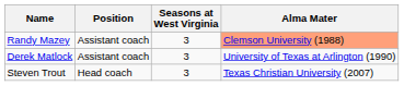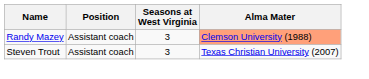 <table class="wikitable" border="1" style="font-size:90%;">
 <tr>
 <th>Name</th>
 <th>Position</th>
 <th>Seasons at<br>West Virginia</th>
 <th>Alma Mater</th>
 </tr>
 <tr>
 <td><a href='#'>Randy Mazey</a></td>
 <td>Assistant coach</td>
 <td align=center>3</td>
 <td style="background: lightsalmon;"><a href='#'>Clemson University</a> (1988)</td>
 </tr>
 <tr>
-<td><a href='#'>Derek Matlock</a></td>
+<td>Steven Trout</td>
 <td>Assistant coach</td>
-<td align=center>3</td>
-<td><a href='#'>University of Texas at Arlington</a> (1990)</td>
-</tr>
-<tr>
-<td>Steven Trout</td>
-<td>Head coach</td>
 <td align=center>3</td>
 <td><a href='#'>Texas Christian University</a> (2007)</td>
 </tr>
 </table>
